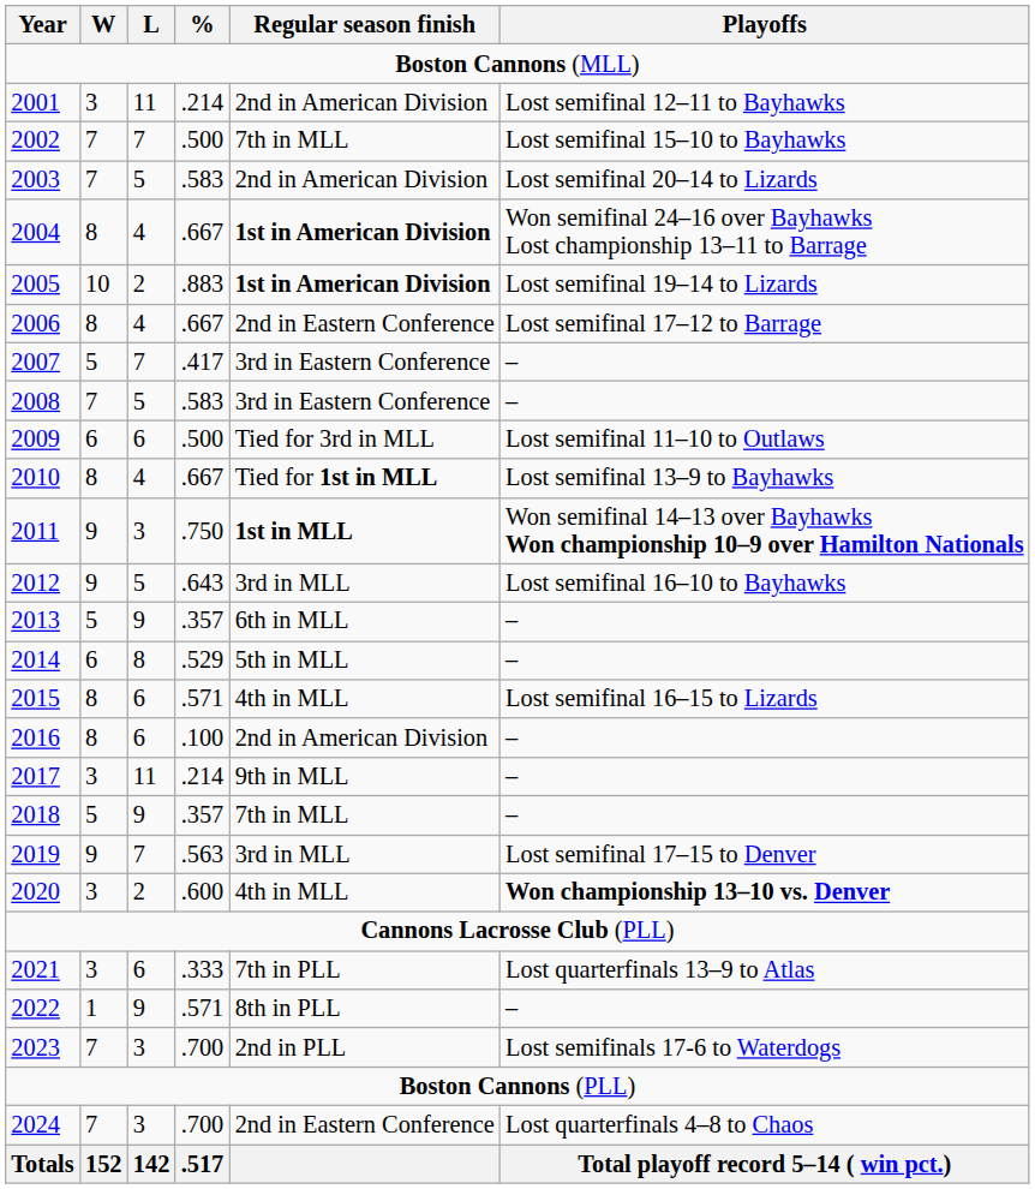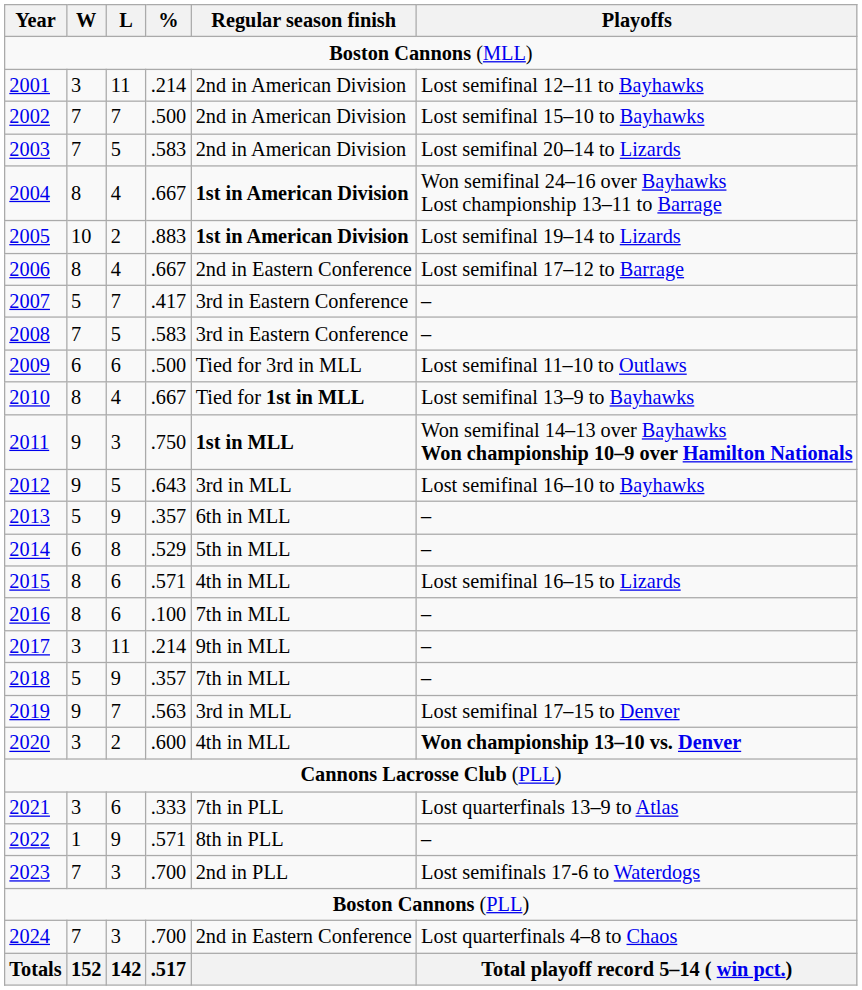 <table class="wikitable">
 <tr>
 <th>Year</th>
 <th>W</th>
 <th>L</th>
 <th>%</th>
 <th>Regular season finish</th>
 <th>Playoffs</th>
 </tr>
 <tr>
 <td colspan="6" align="center"><strong>Boston Cannons</strong> (<a href='#'>MLL</a>)</td>
 </tr>
 <tr>
 <td><a href='#'>2001</a></td>
 <td>3</td>
 <td>11</td>
 <td>.214</td>
 <td>2nd in American Division</td>
 <td>Lost semifinal 12–11 to <a href='#'>Bayhawks</a></td>
 </tr>
 <tr>
 <td><a href='#'>2002</a></td>
 <td>7</td>
 <td>7</td>
 <td>.500</td>
-<td>7th in MLL</td>
+<td>2nd in American Division</td>
 <td>Lost semifinal 15–10 to <a href='#'>Bayhawks</a></td>
 </tr>
 <tr>
 <td><a href='#'>2003</a></td>
 <td>7</td>
 <td>5</td>
 <td>.583</td>
 <td>2nd in American Division</td>
 <td>Lost semifinal 20–14 to <a href='#'>Lizards</a></td>
 </tr>
 <tr>
 <td><a href='#'>2004</a></td>
 <td>8</td>
 <td>4</td>
 <td>.667</td>
 <td><strong>1st in American Division</strong></td>
 <td>Won semifinal 24–16 over <a href='#'>Bayhawks</a> <br> Lost championship 13–11 to <a href='#'>Barrage</a></td>
 </tr>
 <tr>
 <td><a href='#'>2005</a></td>
 <td>10</td>
 <td>2</td>
 <td>.883</td>
 <td><strong>1st in American Division</strong></td>
 <td>Lost semifinal 19–14 to <a href='#'>Lizards</a></td>
 </tr>
 <tr>
 <td><a href='#'>2006</a></td>
 <td>8</td>
 <td>4</td>
 <td>.667</td>
 <td>2nd in Eastern Conference</td>
 <td>Lost semifinal 17–12 to <a href='#'>Barrage</a></td>
 </tr>
 <tr>
 <td><a href='#'>2007</a></td>
 <td>5</td>
 <td>7</td>
 <td>.417</td>
 <td>3rd in Eastern Conference</td>
 <td>–</td>
 </tr>
 <tr>
 <td><a href='#'>2008</a></td>
 <td>7</td>
 <td>5</td>
 <td>.583</td>
 <td>3rd in Eastern Conference</td>
 <td>–</td>
 </tr>
 <tr>
 <td><a href='#'>2009</a></td>
 <td>6</td>
 <td>6</td>
 <td>.500</td>
 <td>Tied for 3rd in MLL</td>
 <td>Lost semifinal 11–10 to <a href='#'>Outlaws</a></td>
 </tr>
 <tr>
 <td><a href='#'>2010</a></td>
 <td>8</td>
 <td>4</td>
 <td>.667</td>
 <td>Tied for <strong>1st in MLL</strong></td>
 <td>Lost semifinal 13–9 to <a href='#'>Bayhawks</a></td>
 </tr>
 <tr>
 <td><a href='#'>2011</a></td>
 <td>9</td>
 <td>3</td>
 <td>.750</td>
 <td><strong>1st in MLL</strong></td>
 <td>Won semifinal 14–13 over <a href='#'>Bayhawks</a> <br> <strong>Won championship 10–9 over <a href='#'>Hamilton Nationals</a></strong></td>
 </tr>
 <tr>
 <td><a href='#'>2012</a></td>
 <td>9</td>
 <td>5</td>
 <td>.643</td>
 <td>3rd in MLL</td>
 <td>Lost semifinal 16–10 to <a href='#'>Bayhawks</a></td>
 </tr>
 <tr>
 <td><a href='#'>2013</a></td>
 <td>5</td>
 <td>9</td>
 <td>.357</td>
 <td>6th in MLL</td>
 <td>–</td>
 </tr>
 <tr>
 <td><a href='#'>2014</a></td>
 <td>6</td>
 <td>8</td>
 <td>.529</td>
 <td>5th in MLL</td>
 <td>–</td>
 </tr>
 <tr>
 <td><a href='#'>2015</a></td>
 <td>8</td>
 <td>6</td>
 <td>.571</td>
 <td>4th in MLL</td>
 <td>Lost semifinal 16–15 to <a href='#'>Lizards</a></td>
 </tr>
 <tr>
 <td><a href='#'>2016</a></td>
 <td>8</td>
 <td>6</td>
 <td>.100</td>
-<td>2nd in American Division</td>
+<td>7th in MLL</td>
 <td>–</td>
 </tr>
 <tr>
 <td><a href='#'>2017</a></td>
 <td>3</td>
 <td>11</td>
 <td>.214</td>
 <td>9th in MLL</td>
 <td>–</td>
 </tr>
 <tr>
 <td><a href='#'>2018</a></td>
 <td>5</td>
 <td>9</td>
 <td>.357</td>
 <td>7th in MLL</td>
 <td>–</td>
 </tr>
 <tr>
 <td><a href='#'>2019</a></td>
 <td>9</td>
 <td>7</td>
 <td>.563</td>
 <td>3rd in MLL</td>
 <td>Lost semifinal 17–15 to <a href='#'>Denver</a></td>
 </tr>
 <tr>
 <td><a href='#'>2020</a></td>
 <td>3</td>
 <td>2</td>
 <td>.600</td>
 <td>4th in MLL</td>
 <td><strong>Won championship 13–10 vs. <a href='#'>Denver</a></strong></td>
 </tr>
 <tr>
 <td colspan="6" align="center"><strong>Cannons Lacrosse Club</strong> (<a href='#'>PLL</a>)</td>
 </tr>
 <tr>
 <td><a href='#'>2021</a></td>
 <td>3</td>
 <td>6</td>
 <td>.333</td>
 <td>7th in PLL</td>
 <td>Lost quarterfinals 13–9 to <a href='#'>Atlas</a></td>
 </tr>
 <tr>
 <td><a href='#'>2022</a></td>
 <td>1</td>
 <td>9</td>
 <td>.571</td>
 <td>8th in PLL</td>
 <td>–</td>
 </tr>
 <tr>
 <td><a href='#'>2023</a></td>
 <td>7</td>
 <td>3</td>
 <td>.700</td>
 <td>2nd in PLL</td>
 <td>Lost semifinals 17-6 to <a href='#'>Waterdogs</a></td>
 </tr>
 <tr>
 <td colspan="6" align="center"><strong>Boston Cannons</strong> (<a href='#'>PLL</a>)</td>
 </tr>
 <tr>
 <td><a href='#'>2024</a></td>
 <td>7</td>
 <td>3</td>
 <td>.700</td>
 <td>2nd in Eastern Conference</td>
 <td>Lost quarterfinals 4–8 to <a href='#'>Chaos</a></td>
 </tr>
 <tr>
 <th>Totals</th>
 <th>152</th>
 <th>142</th>
 <th>.517</th>
 <th></th>
 <th>Total playoff record 5–14 ( <a href='#'>win pct.</a>)</th>
 </tr>
 </table>
